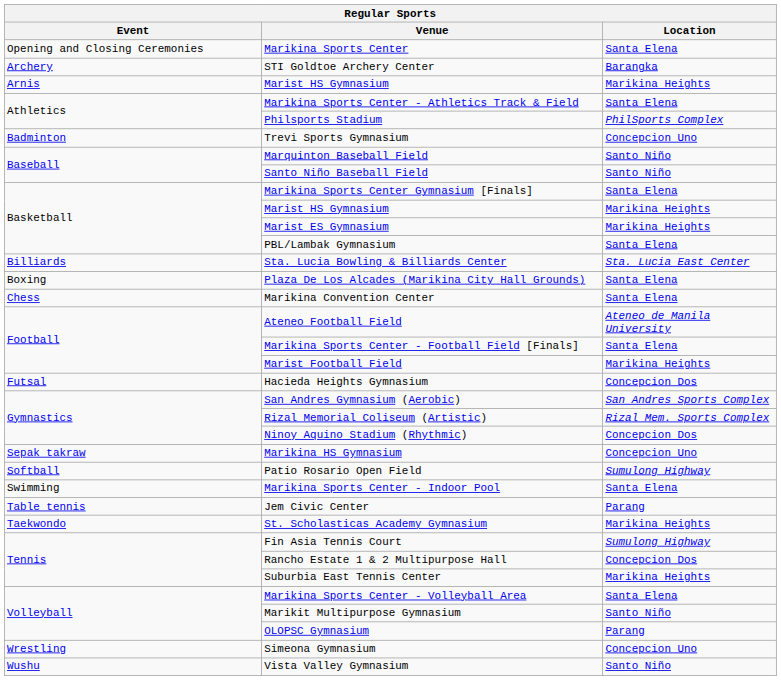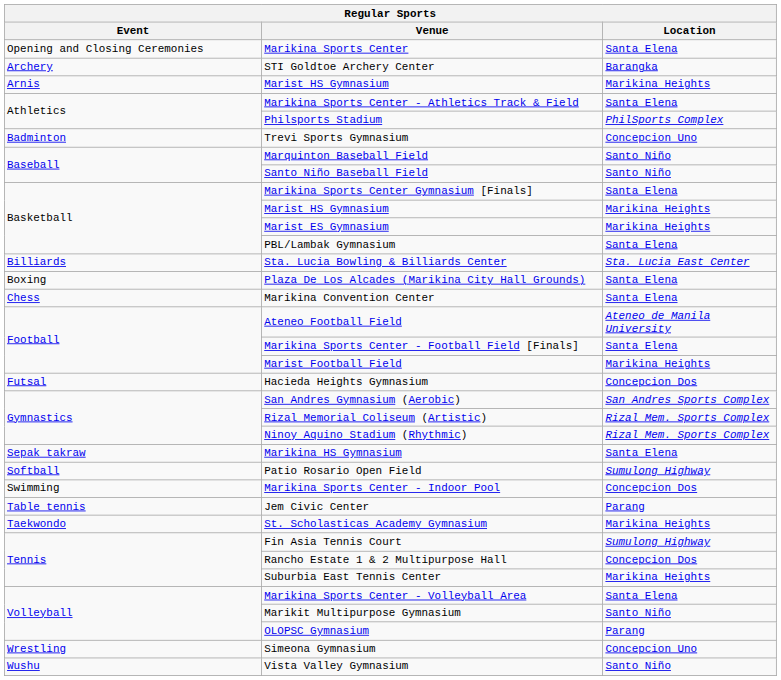 <table class="wikitable">
 <tr>
 <th colspan=5>Regular Sports</th>
 </tr>
 <tr>
 <th style="width:300px;">Event</th>
 <th style="width:400px;">Venue</th>
 <th style="width:200px;">Location</th>
 </tr>
 <tr>
 <td> Opening and Closing Ceremonies</td>
 <td><a href='#'>Marikina Sports Center</a></td>
 <td><a href='#'>Santa Elena</a></td>
 </tr>
 <tr>
 <td> <a href='#'>Archery</a></td>
 <td>STI Goldtoe Archery Center</td>
 <td><a href='#'>Barangka</a></td>
 </tr>
 <tr>
 <td> <a href='#'>Arnis</a></td>
 <td><a href='#'>Marist HS Gymnasium</a></td>
 <td><a href='#'>Marikina Heights</a></td>
 </tr>
 <tr>
 <td rowspan=2> Athletics</td>
 <td><a href='#'>Marikina Sports Center - Athletics Track & Field</a></td>
 <td><a href='#'>Santa Elena</a></td>
 </tr>
 <tr>
 <td><a href='#'>Philsports Stadium</a></td>
 <td><em><a href='#'>PhilSports Complex</a></em></td>
 </tr>
 <tr>
 <td> <a href='#'>Badminton</a></td>
 <td>Trevi Sports Gymnasium</td>
 <td><a href='#'>Concepcion Uno</a></td>
 </tr>
 <tr>
 <td rowspan=2> <a href='#'>Baseball</a></td>
 <td><a href='#'>Marquinton Baseball Field</a></td>
 <td><a href='#'>Santo Niño</a></td>
 </tr>
 <tr>
 <td><a href='#'>Santo Niño Baseball Field</a></td>
 <td><a href='#'>Santo Niño</a></td>
 </tr>
 <tr>
 <td rowspan=4> Basketball</td>
 <td><a href='#'>Marikina Sports Center Gymnasium</a> [Finals]</td>
 <td><a href='#'>Santa Elena</a></td>
 </tr>
 <tr>
 <td><a href='#'>Marist HS Gymnasium</a></td>
 <td><a href='#'>Marikina Heights</a></td>
 </tr>
 <tr>
 <td><a href='#'>Marist ES Gymnasium</a></td>
 <td><a href='#'>Marikina Heights</a></td>
 </tr>
 <tr>
 <td>PBL/Lambak Gymnasium</td>
 <td><a href='#'>Santa Elena</a></td>
 </tr>
 <tr>
 <td> <a href='#'>Billiards</a></td>
 <td><a href='#'>Sta. Lucia Bowling & Billiards Center</a></td>
 <td><em><a href='#'>Sta. Lucia East Center</a></em></td>
 </tr>
 <tr>
 <td> Boxing</td>
 <td><a href='#'>Plaza De Los Alcades (Marikina City Hall Grounds)</a></td>
 <td><a href='#'>Santa Elena</a></td>
 </tr>
 <tr>
 <td> <a href='#'>Chess</a></td>
 <td>Marikina Convention Center</td>
 <td><a href='#'>Santa Elena</a></td>
 </tr>
 <tr>
 <td rowspan=3> <a href='#'>Football</a></td>
 <td><a href='#'>Ateneo Football Field</a></td>
 <td><em><a href='#'>Ateneo de Manila University</a></em></td>
 </tr>
 <tr>
 <td><a href='#'>Marikina Sports Center - Football Field</a> [Finals]</td>
 <td><a href='#'>Santa Elena</a></td>
 </tr>
 <tr>
 <td><a href='#'>Marist Football Field</a></td>
 <td><a href='#'>Marikina Heights</a></td>
 </tr>
 <tr>
 <td> <a href='#'>Futsal</a></td>
 <td>Hacieda Heights Gymnasium</td>
 <td><a href='#'>Concepcion Dos</a></td>
 </tr>
 <tr>
 <td rowspan=3> <a href='#'>Gymnastics</a></td>
 <td><a href='#'>San Andres Gymnasium</a> (<a href='#'>Aerobic</a>)</td>
 <td><em><a href='#'>San Andres Sports Complex</a></em></td>
 </tr>
 <tr>
 <td><a href='#'>Rizal Memorial Coliseum</a> (<a href='#'>Artistic</a>)</td>
 <td><em><a href='#'>Rizal Mem. Sports Complex</a></em></td>
 </tr>
 <tr>
 <td><a href='#'>Ninoy Aquino Stadium</a> (<a href='#'>Rhythmic</a>)</td>
-<td><a href='#'>Concepcion Dos</a></td>
+<td><em><a href='#'>Rizal Mem. Sports Complex</a></em></td>
 </tr>
 <tr>
 <td> <a href='#'>Sepak takraw</a></td>
 <td><a href='#'>Marikina HS Gymnasium</a></td>
-<td><a href='#'>Concepcion Uno</a></td>
+<td><a href='#'>Santa Elena</a></td>
 </tr>
 <tr>
 <td> <a href='#'>Softball</a></td>
 <td>Patio Rosario Open Field</td>
 <td><em><a href='#'>Sumulong Highway</a></em></td>
 </tr>
 <tr>
 <td> Swimming</td>
 <td><a href='#'>Marikina Sports Center - Indoor Pool</a></td>
-<td><a href='#'>Santa Elena</a></td>
+<td><a href='#'>Concepcion Dos</a></td>
 </tr>
 <tr>
 <td> <a href='#'>Table tennis</a></td>
 <td>Jem Civic Center</td>
 <td><a href='#'>Parang</a></td>
 </tr>
 <tr>
 <td> <a href='#'>Taekwondo</a></td>
 <td><a href='#'>St. Scholasticas Academy Gymnasium</a></td>
 <td><a href='#'>Marikina Heights</a></td>
 </tr>
 <tr>
 <td rowspan=3> <a href='#'>Tennis</a></td>
 <td>Fin Asia Tennis Court</td>
 <td><em><a href='#'>Sumulong Highway</a></em></td>
 </tr>
 <tr>
 <td>Rancho Estate 1 & 2 Multipurpose Hall</td>
 <td><a href='#'>Concepcion Dos</a></td>
 </tr>
 <tr>
 <td>Suburbia East Tennis Center</td>
 <td><a href='#'>Marikina Heights</a></td>
 </tr>
 <tr>
 <td rowspan=3> <a href='#'>Volleyball</a></td>
 <td><a href='#'>Marikina Sports Center - Volleyball Area</a></td>
 <td><a href='#'>Santa Elena</a></td>
 </tr>
 <tr>
 <td>Marikit Multipurpose Gymnasium</td>
 <td><a href='#'>Santo Niño</a></td>
 </tr>
 <tr>
 <td><a href='#'>OLOPSC Gymnasium</a></td>
 <td><a href='#'>Parang</a></td>
 </tr>
 <tr>
 <td> <a href='#'>Wrestling</a></td>
 <td>Simeona Gymnasium</td>
 <td><a href='#'>Concepcion Uno</a></td>
 </tr>
 <tr>
 <td> <a href='#'>Wushu</a></td>
 <td>Vista Valley Gymnasium</td>
 <td><a href='#'>Santo Niño</a></td>
 </tr>
 </table>
